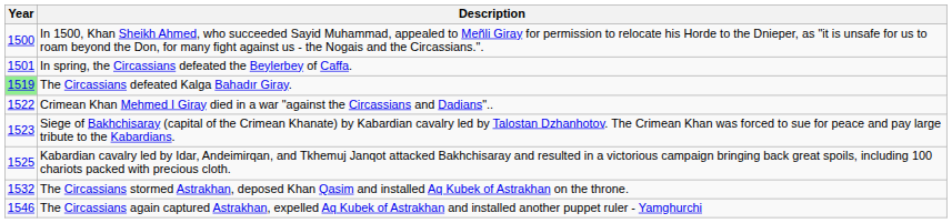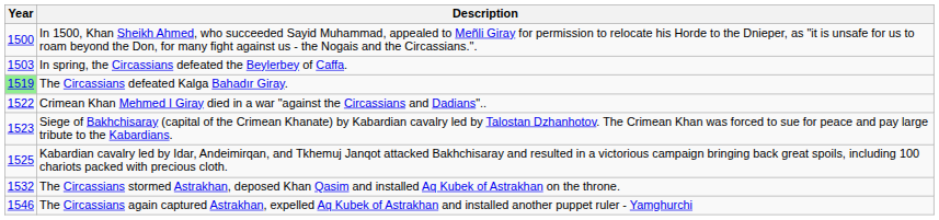 <table class="wikitable">
 <tr>
 <th>Year</th>
 <th>Description</th>
 </tr>
 <tr>
 <td><a href='#'>1500</a></td>
 <td>In 1500, Khan <a href='#'>Sheikh Ahmed</a>, who succeeded Sayid Muhammad, appealed to <a href='#'>Meñli Giray</a> for permission to relocate his Horde to the Dnieper, as "it is unsafe for us to roam beyond the Don, for many fight against us - the Nogais and the Circassians.".</td>
 </tr>
 <tr>
-<td><a href='#'>1501</a></td>
+<td><a href='#'>1503</a></td>
 <td>In spring, the <a href='#'>Circassians</a> defeated the <a href='#'>Beylerbey</a> of <a href='#'>Caffa</a>.</td>
 </tr>
 <tr>
 <td style="background: lightgreen;"><a href='#'>1519</a></td>
 <td>The <a href='#'>Circassians</a> defeated Kalga <a href='#'>Bahadır Giray</a>.</td>
 </tr>
 <tr>
 <td><a href='#'>1522</a></td>
 <td>Crimean Khan <a href='#'>Mehmed I Giray</a> died in a war "against the <a href='#'>Circassians</a> and <a href='#'>Dadians</a>"..</td>
 </tr>
 <tr>
 <td><a href='#'>1523</a></td>
 <td>Siege of <a href='#'>Bakhchisaray</a> (capital of the Crimean Khanate) by Kabardian cavalry led by <a href='#'>Talostan Dzhanhotov</a>. The Crimean Khan was forced to sue for peace and pay large tribute to the <a href='#'>Kabardians</a>.</td>
 </tr>
 <tr>
 <td><a href='#'>1525</a></td>
 <td>Kabardian cavalry led by Idar, Andeimirqan, and Tkhemuj Janqot attacked Bakhchisaray and resulted in a victorious campaign bringing back great spoils, including 100 chariots packed with precious cloth.</td>
 </tr>
 <tr>
 <td><a href='#'>1532</a></td>
 <td>The <a href='#'>Circassians</a> stormed <a href='#'>Astrakhan</a>, deposed Khan <a href='#'>Qasim</a> and installed <a href='#'>Aq Kubek of Astrakhan</a> on the throne.</td>
 </tr>
 <tr>
 <td><a href='#'>1546</a></td>
 <td>The <a href='#'>Circassians</a> again captured <a href='#'>Astrakhan</a>, expelled <a href='#'>Aq Kubek of Astrakhan</a> and installed another puppet ruler - <a href='#'>Yamghurchi</a></td>
 </tr>
 </table>
